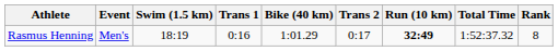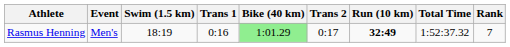 <table class="wikitable" style="font-size:90%">
 <tr>
 <th>Athlete</th>
 <th>Event</th>
 <th>Swim (1.5 km)</th>
 <th>Trans 1</th>
 <th>Bike (40 km)</th>
 <th>Trans 2</th>
 <th>Run (10 km)</th>
 <th>Total Time</th>
 <th>Rank</th>
 </tr>
 <tr align=center>
 <td align=left><a href='#'>Rasmus Henning</a></td>
 <td align=left><a href='#'>Men's</a></td>
 <td>18:19</td>
 <td>0:16</td>
-<td>1:01.29</td>
+<td style="background: lightgreen;">1:01.29</td>
 <td>0:17</td>
 <td><strong>32:49</strong></td>
 <td>1:52:37.32</td>
-<td>8</td>
+<td>7</td>
 </tr>
 </table>
